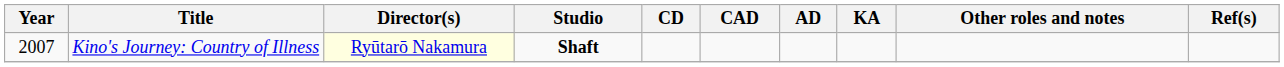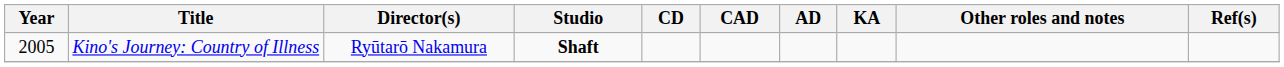 <table class="wikitable sortable" style="text-align:center; margin=auto; ">
 <tr>
 <th scope="col" width=5%>Year</th>
 <th scope="col" width=20%>Title</th>
 <th scope="col" width=15%>Director(s)</th>
 <th scope="col" width=10%>Studio</th>
 <th scope="col" class="unsortable">CD</th>
 <th scope="col" class="unsortable">CAD</th>
 <th scope="col" class="unsortable">AD</th>
 <th scope="col" class="unsortable">KA</th>
 <th scope="col" class="unsortable">Other roles and notes</th>
 <th scope="col" class="unsortable">Ref(s)</th>
 </tr>
 <tr>
-<td>2007</td>
+<td>2005</td>
 <td><em><a href='#'>Kino's Journey: Country of Illness</a></em></td>
-<td style="background: lightyellow;"><a href='#'>Ryūtarō Nakamura</a></td>
+<td><a href='#'>Ryūtarō Nakamura</a></td>
 <td><strong>Shaft</strong></td>
 <td></td>
 <td></td>
 <td></td>
 <td></td>
 <td></td>
 <td></td>
 </tr>
 <tr>
 </tr>
 </table>
